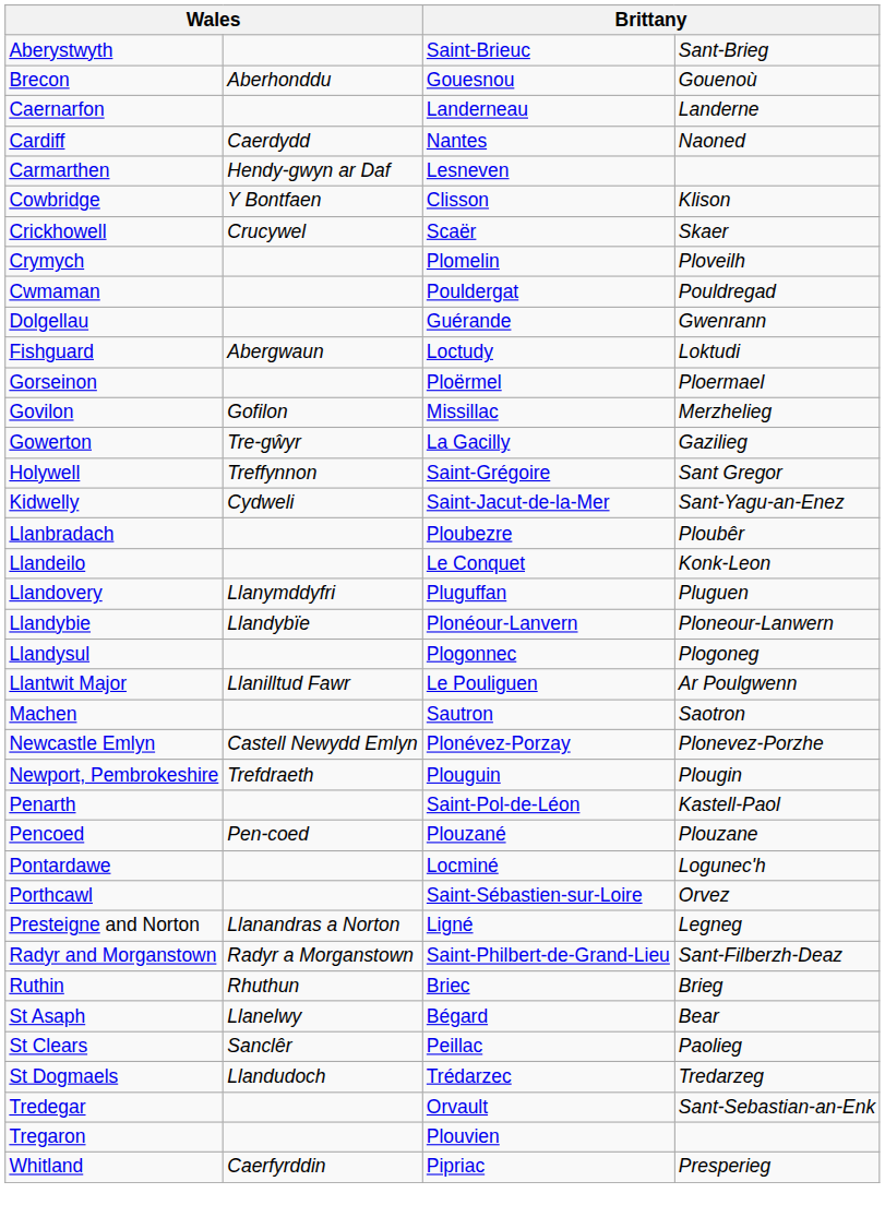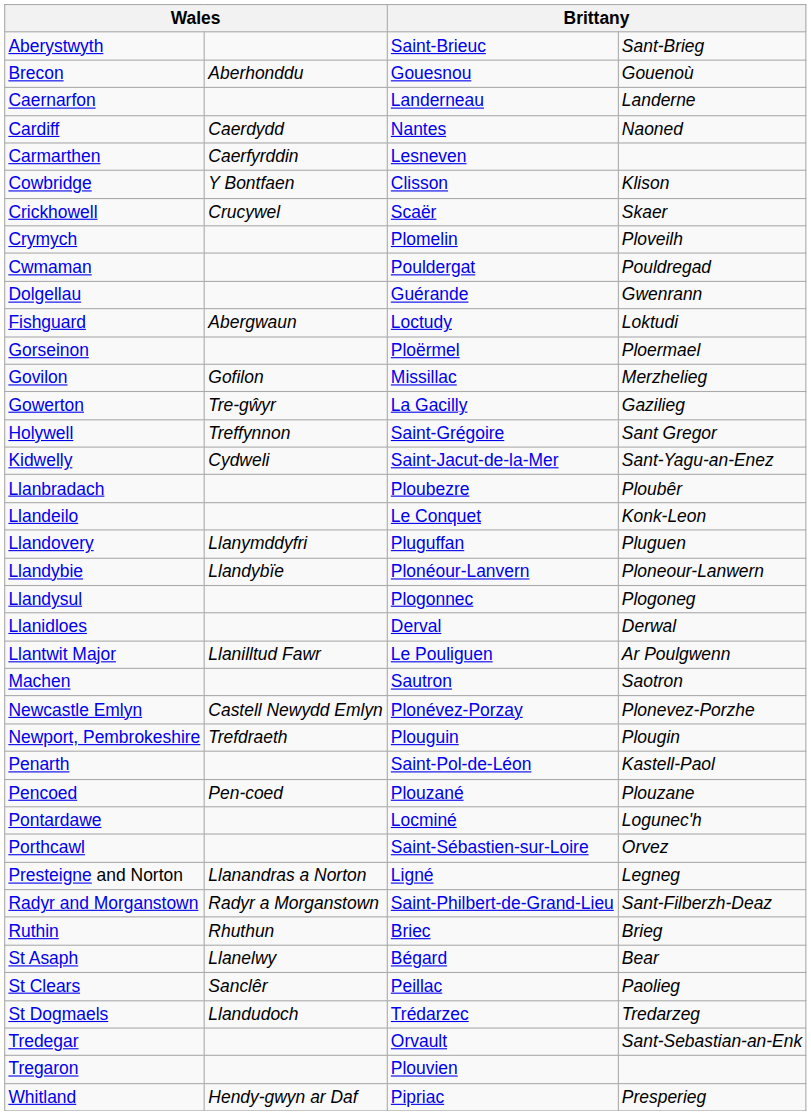 <table class="wikitable" style="margin: 1em auto 1em auto">
 <tr>
 <th colspan="2">Wales </th>
 <th colspan="2">Brittany </th>
 </tr>
 <tr>
 <td><a href='#'>Aberystwyth</a></td>
 <td> </td>
 <td><a href='#'>Saint-Brieuc</a></td>
 <td><em>Sant-Brieg</em></td>
 </tr>
 <tr>
 <td><a href='#'>Brecon</a></td>
 <td><em>Aberhonddu</em></td>
 <td><a href='#'>Gouesnou</a></td>
 <td><em>Gouenoù</em></td>
 </tr>
 <tr>
 <td><a href='#'>Caernarfon</a></td>
 <td> </td>
 <td><a href='#'>Landerneau</a></td>
 <td><em>Landerne</em></td>
 </tr>
 <tr>
 <td><a href='#'>Cardiff</a></td>
 <td><em>Caerdydd</em></td>
 <td><a href='#'>Nantes</a></td>
 <td><em>Naoned</em></td>
 </tr>
 <tr>
 <td><a href='#'>Carmarthen</a></td>
-<td><em>Hendy-gwyn ar Daf</em></td>
+<td><em>Caerfyrddin</em></td>
 <td><a href='#'>Lesneven</a></td>
 <td> </td>
 </tr>
 <tr>
 <td><a href='#'>Cowbridge</a></td>
 <td><em>Y Bontfaen</em></td>
 <td><a href='#'>Clisson</a></td>
 <td><em>Klison</em></td>
 </tr>
 <tr>
 <td><a href='#'>Crickhowell</a></td>
 <td><em>Crucywel</em></td>
 <td><a href='#'>Scaër</a></td>
 <td><em>Skaer</em></td>
 </tr>
 <tr>
 <td><a href='#'>Crymych</a></td>
 <td> </td>
 <td><a href='#'>Plomelin</a></td>
 <td><em>Ploveilh</em></td>
 </tr>
 <tr>
 <td><a href='#'>Cwmaman</a></td>
 <td> </td>
 <td><a href='#'>Pouldergat</a></td>
 <td><em>Pouldregad</em></td>
 </tr>
 <tr>
 <td><a href='#'>Dolgellau</a></td>
 <td> </td>
 <td><a href='#'>Guérande</a></td>
 <td><em>Gwenrann</em></td>
 </tr>
 <tr>
 <td><a href='#'>Fishguard</a></td>
 <td><em>Abergwaun</em></td>
 <td><a href='#'>Loctudy</a></td>
 <td><em>Loktudi</em></td>
 </tr>
 <tr>
 <td><a href='#'>Gorseinon</a></td>
 <td> </td>
 <td><a href='#'>Ploërmel</a></td>
 <td><em>Ploermael</em></td>
 </tr>
 <tr>
 <td><a href='#'>Govilon</a></td>
 <td><em>Gofilon</em></td>
 <td><a href='#'>Missillac</a></td>
 <td><em>Merzhelieg</em></td>
 </tr>
 <tr>
 <td><a href='#'>Gowerton</a></td>
 <td><em>Tre-gŵyr</em></td>
 <td><a href='#'>La Gacilly</a></td>
 <td><em>Gazilieg</em></td>
 </tr>
 <tr>
 <td><a href='#'>Holywell</a></td>
 <td><em>Treffynnon</em></td>
 <td><a href='#'>Saint-Grégoire</a></td>
 <td><em>Sant Gregor</em></td>
 </tr>
 <tr>
 <td><a href='#'>Kidwelly</a></td>
 <td><em>Cydweli</em></td>
 <td><a href='#'>Saint-Jacut-de-la-Mer</a></td>
 <td><em>Sant-Yagu-an-Enez</em></td>
 </tr>
 <tr>
 <td><a href='#'>Llanbradach</a></td>
 <td> </td>
 <td><a href='#'>Ploubezre</a></td>
 <td><em>Ploubêr</em></td>
 </tr>
 <tr>
 <td><a href='#'>Llandeilo</a> </td>
 <td> </td>
 <td><a href='#'>Le Conquet</a></td>
 <td><em>Konk-Leon</em></td>
 </tr>
 <tr>
 <td><a href='#'>Llandovery</a></td>
 <td><em>Llanymddyfri</em></td>
 <td><a href='#'>Pluguffan</a></td>
 <td><em>Pluguen</em></td>
 </tr>
 <tr>
 <td><a href='#'>Llandybie</a></td>
 <td><em>Llandybïe</em></td>
 <td><a href='#'>Plonéour-Lanvern</a></td>
 <td><em>Ploneour-Lanwern</em></td>
 </tr>
 <tr>
 <td><a href='#'>Llandysul</a></td>
 <td> </td>
 <td><a href='#'>Plogonnec</a></td>
 <td><em>Plogoneg</em></td>
 </tr>
 <tr>
+<td><a href='#'>Llanidloes</a></td>
+<td> </td>
+<td><a href='#'>Derval</a></td>
+<td><em>Derwal</em></td>
+</tr>
+<tr>
 <td><a href='#'>Llantwit Major</a></td>
 <td><em>Llanilltud Fawr</em></td>
 <td><a href='#'>Le Pouliguen</a></td>
 <td><em>Ar Poulgwenn</em></td>
 </tr>
 <tr>
 <td><a href='#'>Machen</a></td>
 <td> </td>
 <td><a href='#'>Sautron</a></td>
 <td><em>Saotron</em></td>
 </tr>
 <tr>
 <td><a href='#'>Newcastle Emlyn</a></td>
 <td><em>Castell Newydd Emlyn</em></td>
 <td><a href='#'>Plonévez-Porzay</a></td>
 <td><em>Plonevez-Porzhe</em></td>
 </tr>
 <tr>
 <td><a href='#'>Newport, Pembrokeshire</a></td>
 <td><em>Trefdraeth</em></td>
 <td><a href='#'>Plouguin</a></td>
 <td><em>Plougin</em></td>
 </tr>
 <tr>
 <td><a href='#'>Penarth</a></td>
 <td> </td>
 <td><a href='#'>Saint-Pol-de-Léon</a></td>
 <td><em>Kastell-Paol</em></td>
 </tr>
 <tr>
 <td><a href='#'>Pencoed</a></td>
 <td><em>Pen-coed</em></td>
 <td><a href='#'>Plouzané</a></td>
 <td><em>Plouzane</em></td>
 </tr>
 <tr>
 <td><a href='#'>Pontardawe</a></td>
 <td> </td>
 <td><a href='#'>Locminé</a></td>
 <td><em>Logunec'h</em></td>
 </tr>
 <tr>
 <td><a href='#'>Porthcawl</a></td>
 <td> </td>
 <td><a href='#'>Saint-Sébastien-sur-Loire</a></td>
 <td><em>Orvez</em></td>
 </tr>
 <tr>
 <td><a href='#'>Presteigne</a> and Norton</td>
 <td><em>Llanandras a Norton</em></td>
 <td><a href='#'>Ligné</a></td>
 <td><em>Legneg</em></td>
 </tr>
 <tr>
 <td><a href='#'>Radyr and Morganstown</a></td>
 <td><em>Radyr a Morganstown</em></td>
 <td><a href='#'>Saint-Philbert-de-Grand-Lieu</a></td>
 <td><em>Sant-Filberzh-Deaz</em></td>
 </tr>
 <tr>
 <td><a href='#'>Ruthin</a></td>
 <td><em>Rhuthun</em></td>
 <td><a href='#'>Briec</a></td>
 <td><em>Brieg</em></td>
 </tr>
 <tr>
 <td><a href='#'>St Asaph</a></td>
 <td><em>Llanelwy</em></td>
 <td><a href='#'>Bégard</a></td>
 <td><em>Bear</em></td>
 </tr>
 <tr>
 <td><a href='#'>St Clears</a></td>
 <td><em>Sanclêr</em></td>
 <td><a href='#'>Peillac</a></td>
 <td><em>Paolieg</em></td>
 </tr>
 <tr>
 <td><a href='#'>St Dogmaels</a></td>
 <td><em>Llandudoch</em></td>
 <td><a href='#'>Trédarzec</a></td>
 <td><em>Tredarzeg</em></td>
 </tr>
 <tr>
 <td><a href='#'>Tredegar</a></td>
 <td> </td>
 <td><a href='#'>Orvault</a></td>
 <td><em>Sant-Sebastian-an-Enk</em></td>
 </tr>
 <tr>
 <td><a href='#'>Tregaron</a></td>
 <td> </td>
 <td><a href='#'>Plouvien</a></td>
 <td> </td>
 </tr>
 <tr>
 <td><a href='#'>Whitland</a></td>
-<td><em>Caerfyrddin</em></td>
+<td><em>Hendy-gwyn ar Daf</em></td>
 <td><a href='#'>Pipriac</a></td>
 <td><em> Presperieg</em></td>
 </tr>
 </table>
